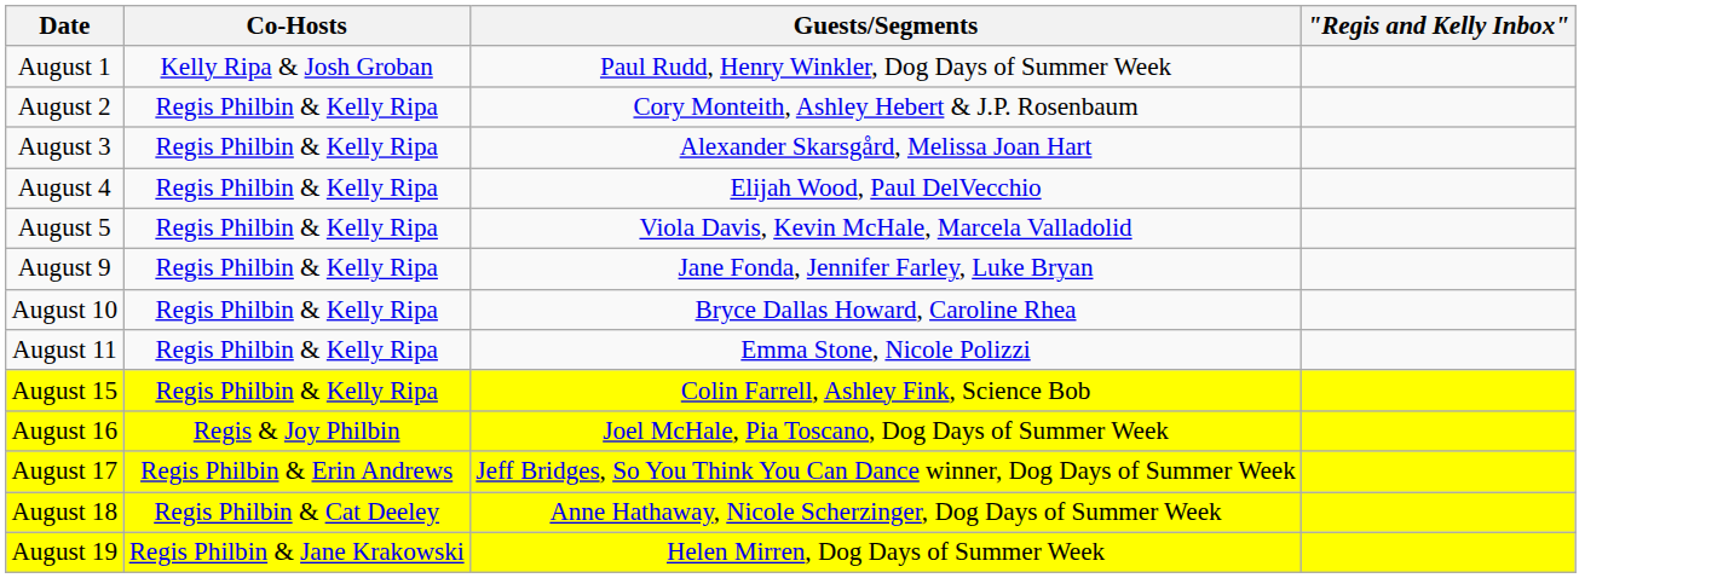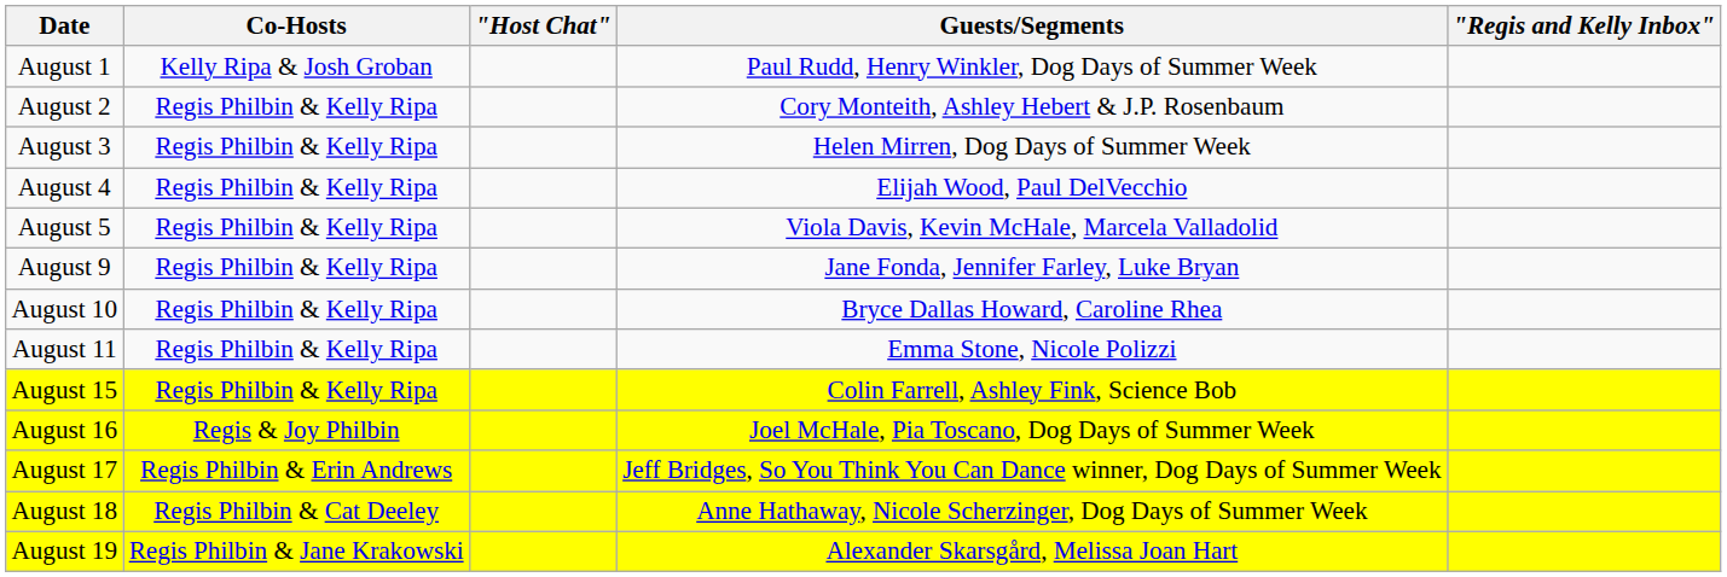 <table class="wikitable sortable" style="text-align:center;">
 <tr>
 <th>Date</th>
 <th>Co-Hosts</th>
+<th><em>"Host Chat"</em></th>
 <th>Guests/Segments</th>
 <th><em>"Regis and Kelly Inbox"</em></th>
 </tr>
 <tr>
 <td>August 1</td>
 <td><a href='#'>Kelly Ripa</a> & <a href='#'>Josh Groban</a></td>
+<td></td>
 <td><a href='#'>Paul Rudd</a>, <a href='#'>Henry Winkler</a>, Dog Days of Summer Week</td>
 <td></td>
 </tr>
 <tr>
 <td>August 2</td>
 <td><a href='#'>Regis Philbin</a> & <a href='#'>Kelly Ripa</a></td>
+<td></td>
 <td><a href='#'>Cory Monteith</a>, <a href='#'>Ashley Hebert</a> & J.P. Rosenbaum</td>
 <td></td>
 </tr>
 <tr>
 <td>August 3</td>
 <td><a href='#'>Regis Philbin</a> & <a href='#'>Kelly Ripa</a></td>
-<td><a href='#'>Alexander Skarsgård</a>, <a href='#'>Melissa Joan Hart</a></td>
+<td></td>
+<td><a href='#'>Helen Mirren</a>, Dog Days of Summer Week</td>
 <td></td>
 </tr>
 <tr>
 <td>August 4</td>
 <td><a href='#'>Regis Philbin</a> & <a href='#'>Kelly Ripa</a></td>
+<td></td>
 <td><a href='#'>Elijah Wood</a>, <a href='#'>Paul DelVecchio</a></td>
 <td></td>
 </tr>
 <tr>
 <td>August 5</td>
 <td><a href='#'>Regis Philbin</a> & <a href='#'>Kelly Ripa</a></td>
+<td></td>
 <td><a href='#'>Viola Davis</a>, <a href='#'>Kevin McHale</a>, <a href='#'>Marcela Valladolid</a></td>
 <td></td>
 </tr>
 <tr>
 <td>August 9</td>
 <td><a href='#'>Regis Philbin</a> & <a href='#'>Kelly Ripa</a></td>
+<td></td>
 <td><a href='#'>Jane Fonda</a>, <a href='#'>Jennifer Farley</a>, <a href='#'>Luke Bryan</a></td>
 <td></td>
 </tr>
 <tr>
 <td>August 10</td>
 <td><a href='#'>Regis Philbin</a> & <a href='#'>Kelly Ripa</a></td>
+<td></td>
 <td><a href='#'>Bryce Dallas Howard</a>, <a href='#'>Caroline Rhea</a></td>
 <td></td>
 </tr>
 <tr>
 <td>August 11</td>
 <td><a href='#'>Regis Philbin</a> & <a href='#'>Kelly Ripa</a></td>
+<td></td>
 <td><a href='#'>Emma Stone</a>, <a href='#'>Nicole Polizzi</a></td>
 <td></td>
 </tr>
 <tr style="background:yellow;">
 <td>August 15</td>
 <td><a href='#'>Regis Philbin</a> & <a href='#'>Kelly Ripa</a></td>
+<td></td>
 <td><a href='#'>Colin Farrell</a>, <a href='#'>Ashley Fink</a>, Science Bob</td>
 <td></td>
 </tr>
 <tr style="background:yellow;">
 <td>August 16</td>
 <td><a href='#'>Regis</a> & <a href='#'>Joy Philbin</a></td>
+<td></td>
 <td><a href='#'>Joel McHale</a>, <a href='#'>Pia Toscano</a>, Dog Days of Summer Week</td>
 <td></td>
 </tr>
 <tr style="background:yellow;">
 <td>August 17</td>
 <td><a href='#'>Regis Philbin</a> & <a href='#'>Erin Andrews</a></td>
+<td></td>
 <td><a href='#'>Jeff Bridges</a>, <a href='#'>So You Think You Can Dance</a> winner, Dog Days of Summer Week</td>
 <td></td>
 </tr>
 <tr style="background:yellow;">
 <td>August 18</td>
 <td><a href='#'>Regis Philbin</a> & <a href='#'>Cat Deeley</a></td>
+<td></td>
 <td><a href='#'>Anne Hathaway</a>, <a href='#'>Nicole Scherzinger</a>, Dog Days of Summer Week</td>
 <td></td>
 </tr>
 <tr style="background:yellow;">
 <td>August 19</td>
 <td><a href='#'>Regis Philbin</a> & <a href='#'>Jane Krakowski</a></td>
-<td><a href='#'>Helen Mirren</a>, Dog Days of Summer Week</td>
+<td></td>
+<td><a href='#'>Alexander Skarsgård</a>, <a href='#'>Melissa Joan Hart</a></td>
 <td></td>
 </tr>
 </table>
